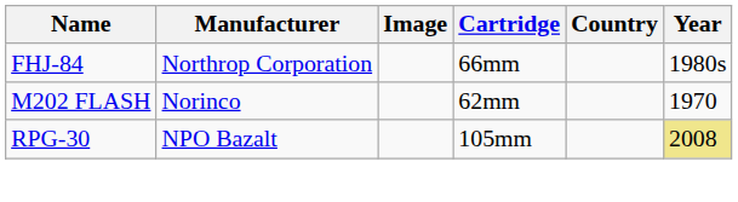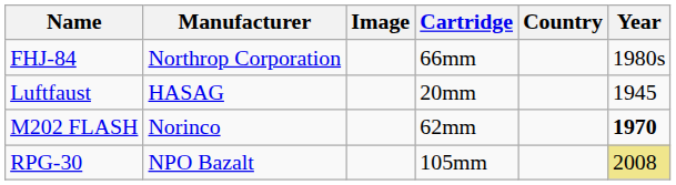 <table class="wikitable">
 <tr>
 <th>Name</th>
 <th>Manufacturer</th>
 <th>Image</th>
 <th><a href='#'>Cartridge</a></th>
 <th>Country</th>
 <th>Year</th>
 </tr>
 <tr>
 <td><a href='#'>FHJ-84</a></td>
 <td><a href='#'>Northrop Corporation</a></td>
 <td></td>
 <td>66mm</td>
 <td></td>
 <td>1980s</td>
 </tr>
 <tr>
+<td><a href='#'>Luftfaust</a></td>
+<td><a href='#'>HASAG</a></td>
+<td></td>
+<td>20mm</td>
+<td></td>
+<td>1945</td>
+</tr>
+<tr>
 <td><a href='#'>M202 FLASH</a></td>
 <td><a href='#'>Norinco</a></td>
 <td></td>
 <td>62mm</td>
 <td></td>
-<td>1970</td>
+<td><strong>1970</strong></td>
 </tr>
 <tr>
 <td><a href='#'>RPG-30</a></td>
 <td><a href='#'>NPO Bazalt</a></td>
 <td></td>
 <td>105mm</td>
 <td></td>
 <td style="background: khaki;">2008</td>
 </tr>
 </table>
